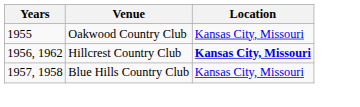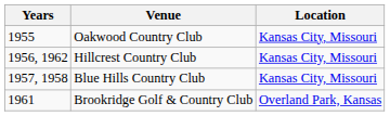 <table class=wikitable>
 <tr>
 <th>Years</th>
 <th>Venue</th>
 <th>Location</th>
 </tr>
 <tr>
 <td>1955</td>
 <td>Oakwood Country Club</td>
 <td><a href='#'>Kansas City, Missouri</a></td>
 </tr>
 <tr>
 <td>1956, 1962</td>
 <td>Hillcrest Country Club</td>
-<td><strong><a href='#'>Kansas City, Missouri</a></strong></td>
+<td><a href='#'>Kansas City, Missouri</a></td>
 </tr>
 <tr>
 <td>1957, 1958</td>
 <td>Blue Hills Country Club</td>
 <td><a href='#'>Kansas City, Missouri</a></td>
 </tr>
+<tr>
+<td>1961</td>
+<td>Brookridge Golf & Country Club</td>
+<td><a href='#'>Overland Park, Kansas</a></td>
+</tr>
 </table>
